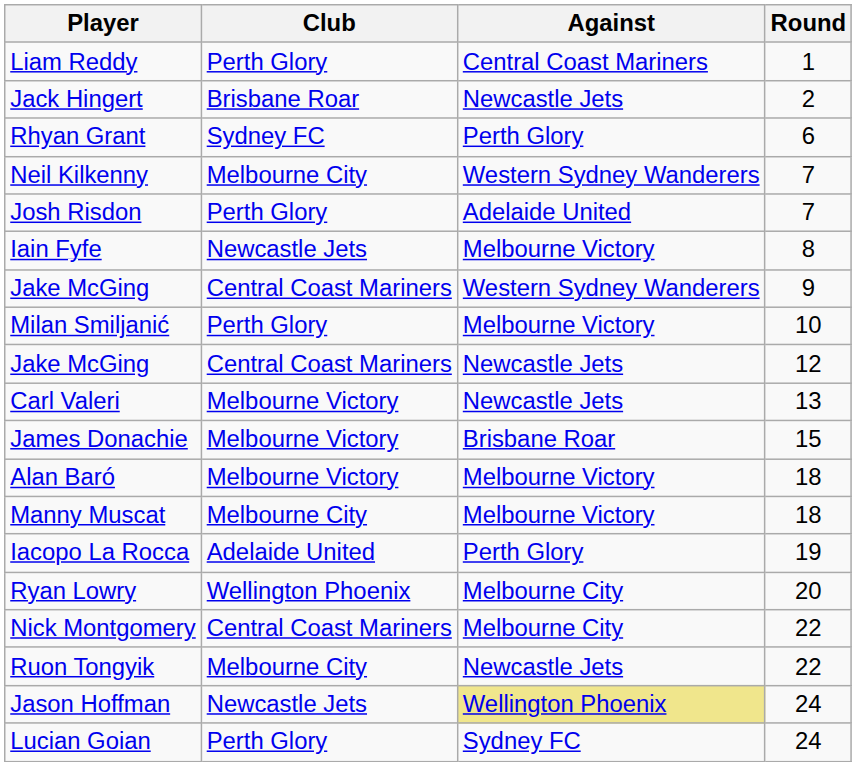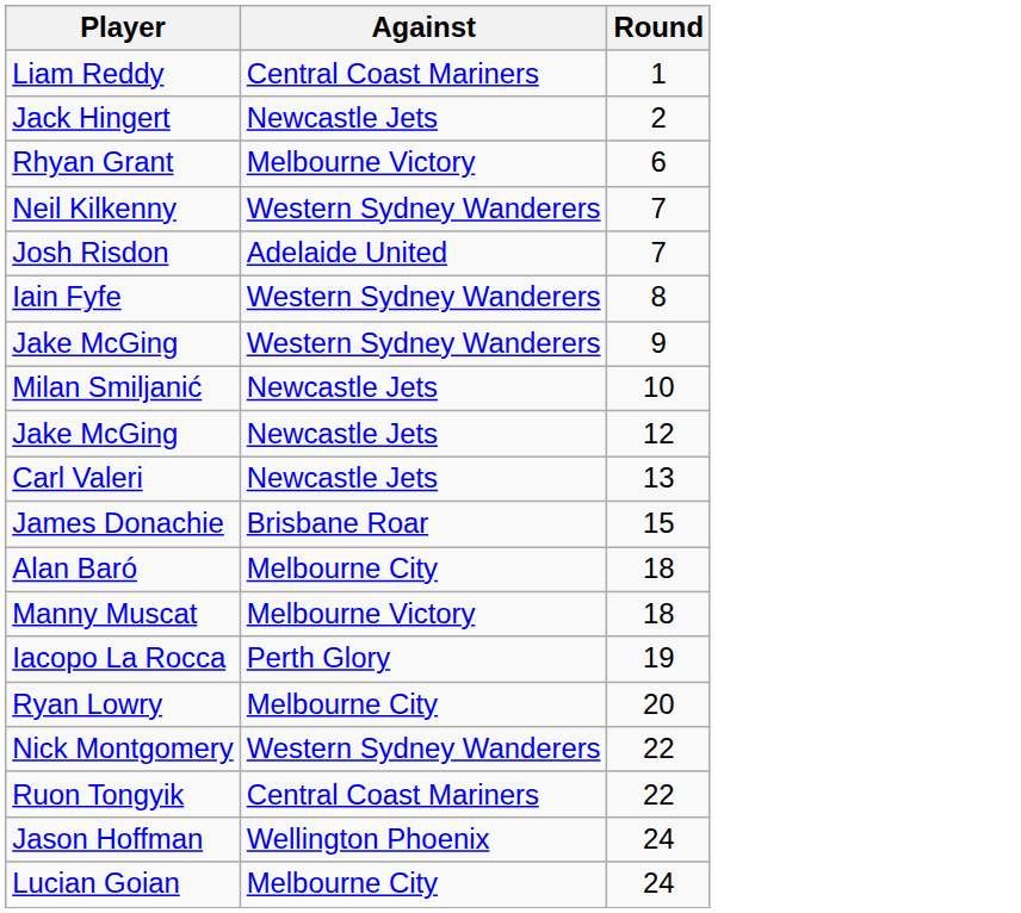 <table class="wikitable" style="text-align:center;">
 <tr>
 <th>Player</th>
-<th>Club</th>
 <th>Against</th>
 <th>Round</th>
 </tr>
 <tr>
 <td align="left"> <a href='#'>Liam Reddy</a></td>
-<td align="left"><a href='#'>Perth Glory</a></td>
 <td align="left"><a href='#'>Central Coast Mariners</a></td>
 <td>1</td>
 </tr>
 <tr>
 <td align="left"> <a href='#'>Jack Hingert</a></td>
-<td align="left"><a href='#'>Brisbane Roar</a></td>
 <td align="left"><a href='#'>Newcastle Jets</a></td>
 <td>2</td>
 </tr>
 <tr>
 <td align="left"> <a href='#'>Rhyan Grant</a></td>
-<td align="left"><a href='#'>Sydney FC</a></td>
-<td align="left"><a href='#'>Perth Glory</a></td>
+<td align="left"><a href='#'>Melbourne Victory</a></td>
 <td>6</td>
 </tr>
 <tr>
 <td align="left"> <a href='#'>Neil Kilkenny</a></td>
-<td align="left"><a href='#'>Melbourne City</a></td>
 <td align="left"><a href='#'>Western Sydney Wanderers</a></td>
 <td>7</td>
 </tr>
 <tr>
 <td align="left"> <a href='#'>Josh Risdon</a></td>
-<td align="left"><a href='#'>Perth Glory</a></td>
 <td align="left"><a href='#'>Adelaide United</a></td>
 <td>7</td>
 </tr>
 <tr>
 <td align="left"> <a href='#'>Iain Fyfe</a></td>
-<td align="left"><a href='#'>Newcastle Jets</a></td>
-<td align="left"><a href='#'>Melbourne Victory</a></td>
+<td align="left"><a href='#'>Western Sydney Wanderers</a></td>
 <td>8</td>
 </tr>
 <tr>
 <td align="left"> <a href='#'>Jake McGing</a></td>
-<td align="left"><a href='#'>Central Coast Mariners</a></td>
 <td align="left"><a href='#'>Western Sydney Wanderers</a></td>
 <td>9</td>
 </tr>
 <tr>
 <td align="left"> <a href='#'>Milan Smiljanić</a></td>
-<td align="left"><a href='#'>Perth Glory</a></td>
-<td align="left"><a href='#'>Melbourne Victory</a></td>
+<td align="left"><a href='#'>Newcastle Jets</a></td>
 <td>10</td>
 </tr>
 <tr>
 <td align="left"> <a href='#'>Jake McGing</a></td>
-<td align="left"><a href='#'>Central Coast Mariners</a></td>
 <td align="left"><a href='#'>Newcastle Jets</a></td>
 <td>12</td>
 </tr>
 <tr>
 <td align="left"> <a href='#'>Carl Valeri</a></td>
-<td align="left"><a href='#'>Melbourne Victory</a></td>
 <td align="left"><a href='#'>Newcastle Jets</a></td>
 <td>13</td>
 </tr>
 <tr>
 <td align="left"> <a href='#'>James Donachie</a></td>
-<td align="left"><a href='#'>Melbourne Victory</a></td>
 <td align="left"><a href='#'>Brisbane Roar</a></td>
 <td>15</td>
 </tr>
 <tr>
 <td align="left"> <a href='#'>Alan Baró</a></td>
-<td align="left"><a href='#'>Melbourne Victory</a></td>
-<td align="left"><a href='#'>Melbourne Victory</a></td>
+<td align="left"><a href='#'>Melbourne City</a></td>
 <td>18</td>
 </tr>
 <tr>
 <td align="left"> <a href='#'>Manny Muscat</a></td>
-<td align="left"><a href='#'>Melbourne City</a></td>
 <td align="left"><a href='#'>Melbourne Victory</a></td>
 <td>18</td>
 </tr>
 <tr>
 <td align="left"> <a href='#'>Iacopo La Rocca</a></td>
-<td align="left"><a href='#'>Adelaide United</a></td>
 <td align="left"><a href='#'>Perth Glory</a></td>
 <td>19</td>
 </tr>
 <tr>
 <td align="left"> <a href='#'>Ryan Lowry</a></td>
-<td align="left"><a href='#'>Wellington Phoenix</a></td>
 <td align="left"><a href='#'>Melbourne City</a></td>
 <td>20</td>
 </tr>
 <tr>
 <td align="left"> <a href='#'>Nick Montgomery</a></td>
-<td align="left"><a href='#'>Central Coast Mariners</a></td>
-<td align="left"><a href='#'>Melbourne City</a></td>
+<td align="left"><a href='#'>Western Sydney Wanderers</a></td>
 <td>22</td>
 </tr>
 <tr>
 <td align="left"> <a href='#'>Ruon Tongyik</a></td>
-<td align="left"><a href='#'>Melbourne City</a></td>
-<td align="left"><a href='#'>Newcastle Jets</a></td>
+<td align="left"><a href='#'>Central Coast Mariners</a></td>
 <td>22</td>
 </tr>
 <tr>
 <td align="left"> <a href='#'>Jason Hoffman</a></td>
-<td align="left"><a href='#'>Newcastle Jets</a></td>
-<td align="left" style="background: khaki;"><a href='#'>Wellington Phoenix</a></td>
+<td align="left"><a href='#'>Wellington Phoenix</a></td>
 <td>24</td>
 </tr>
 <tr>
 <td align="left"> <a href='#'>Lucian Goian</a></td>
-<td align="left"><a href='#'>Perth Glory</a></td>
-<td align="left"><a href='#'>Sydney FC</a></td>
+<td align="left"><a href='#'>Melbourne City</a></td>
 <td>24</td>
 </tr>
 </table>
